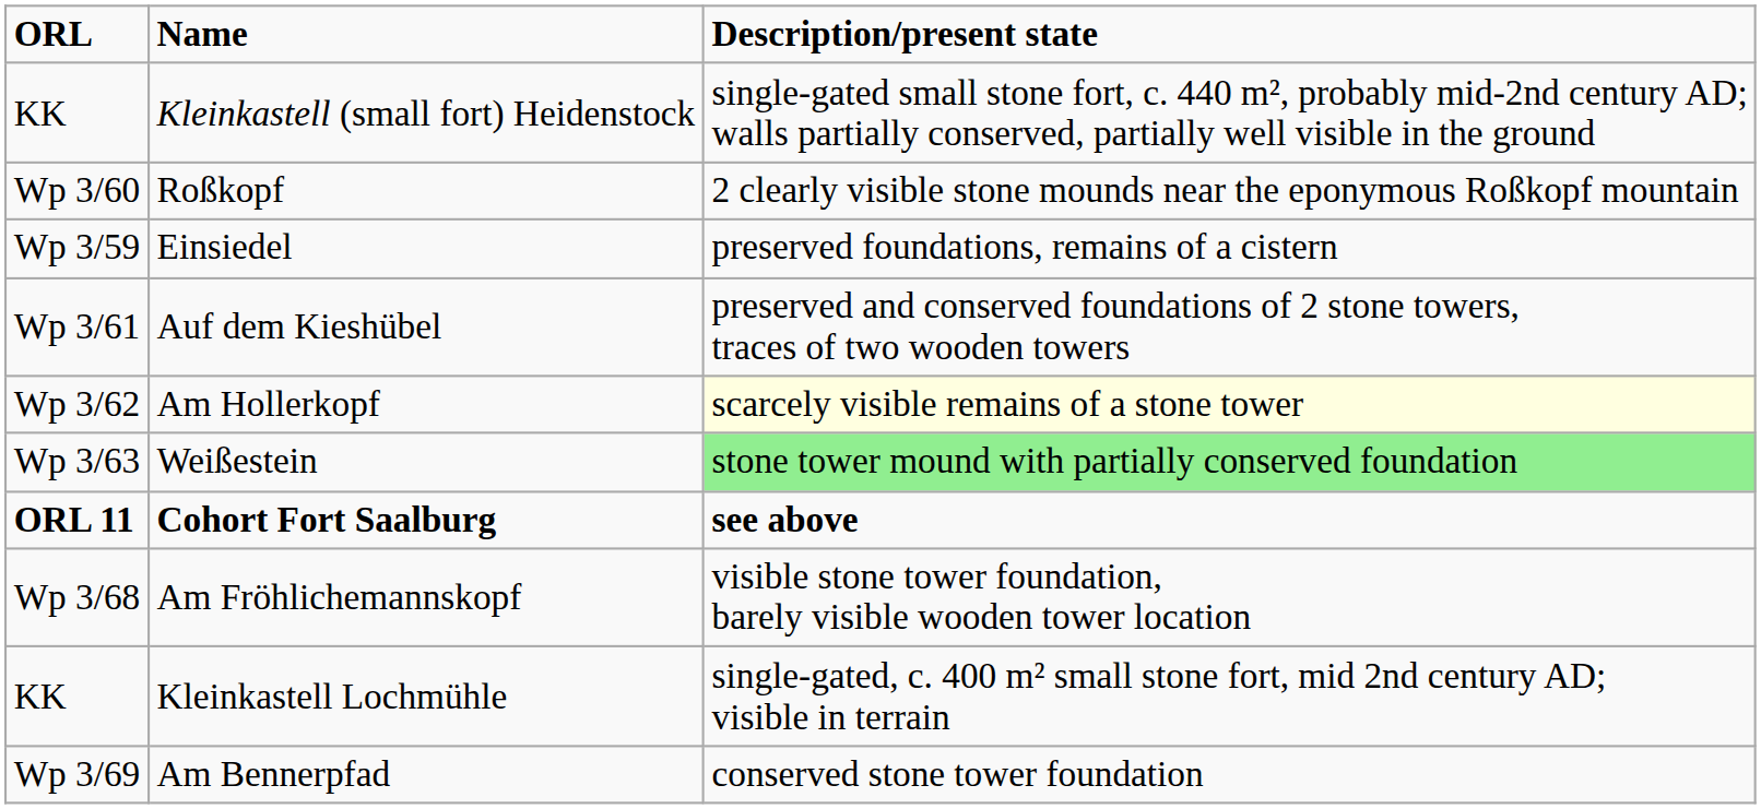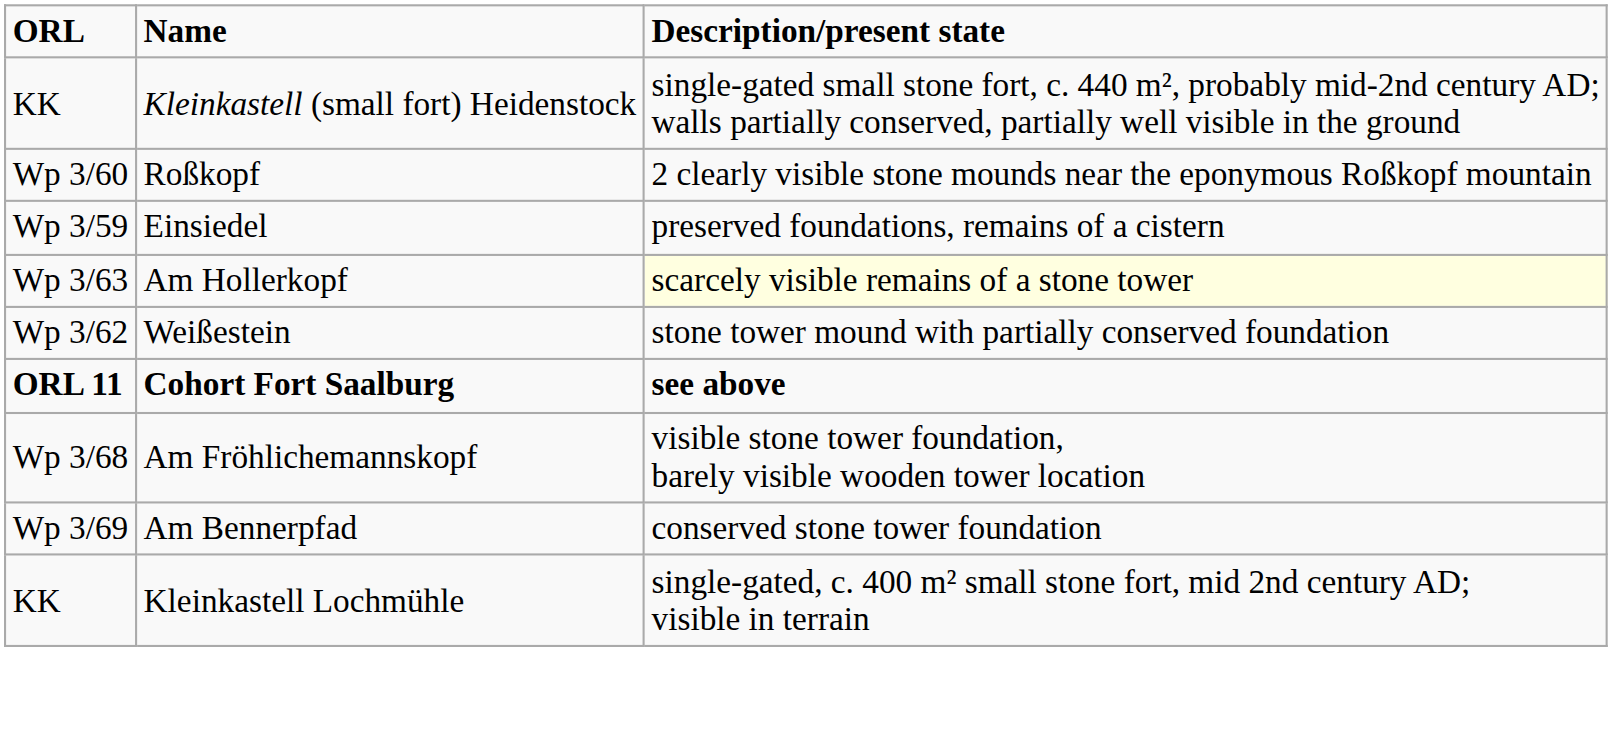 <table class="wikitable" style="float:left;">
 <tr>
 <td><strong>ORL</strong></td>
 <td><strong>Name</strong></td>
 <td><strong>Description/present state</strong></td>
 </tr>
 <tr>
 <td>KK</td>
 <td><em>Kleinkastell</em> (small fort) Heidenstock</td>
 <td>single-gated small stone fort, c. 440 m², probably mid-2nd century AD;<br> walls partially conserved, partially well visible in the ground</td>
 </tr>
 <tr>
 <td>Wp 3/60</td>
 <td>Roßkopf</td>
 <td>2 clearly visible stone mounds near the eponymous Roßkopf mountain</td>
 </tr>
 <tr>
 <td>Wp 3/59</td>
 <td>Einsiedel</td>
 <td>preserved foundations, remains of a cistern</td>
 </tr>
 <tr>
-<td>Wp 3/61</td>
-<td>Auf dem Kieshübel</td>
-<td>preserved and conserved foundations of 2 stone towers,<br> traces of two wooden towers</td>
-</tr>
-<tr>
-<td>Wp 3/62</td>
+<td>Wp 3/63</td>
 <td>Am Hollerkopf</td>
 <td style="background: lightyellow;">scarcely visible remains of a stone tower</td>
 </tr>
 <tr>
-<td>Wp 3/63</td>
+<td>Wp 3/62</td>
 <td>Weißestein</td>
-<td style="background: lightgreen;">stone tower mound with partially conserved foundation</td>
+<td>stone tower mound with partially conserved foundation</td>
 </tr>
 <tr>
 <td><strong>ORL 11</strong></td>
 <td><strong>Cohort Fort Saalburg</strong></td>
 <td><strong>see above</strong></td>
 </tr>
 <tr>
 <td>Wp 3/68</td>
 <td>Am Fröhlichemannskopf</td>
 <td>visible stone tower foundation,<br> barely visible wooden tower location</td>
 </tr>
 <tr>
+<td>Wp 3/69</td>
+<td>Am Bennerpfad</td>
+<td>conserved stone tower foundation</td>
+</tr>
+<tr>
 <td>KK</td>
 <td>Kleinkastell Lochmühle</td>
 <td>single-gated, c. 400 m² small stone fort, mid 2nd century AD;<br> visible in terrain</td>
 </tr>
-<tr>
-<td>Wp 3/69</td>
-<td>Am Bennerpfad</td>
-<td>conserved stone tower foundation</td>
-</tr>
 </table>
